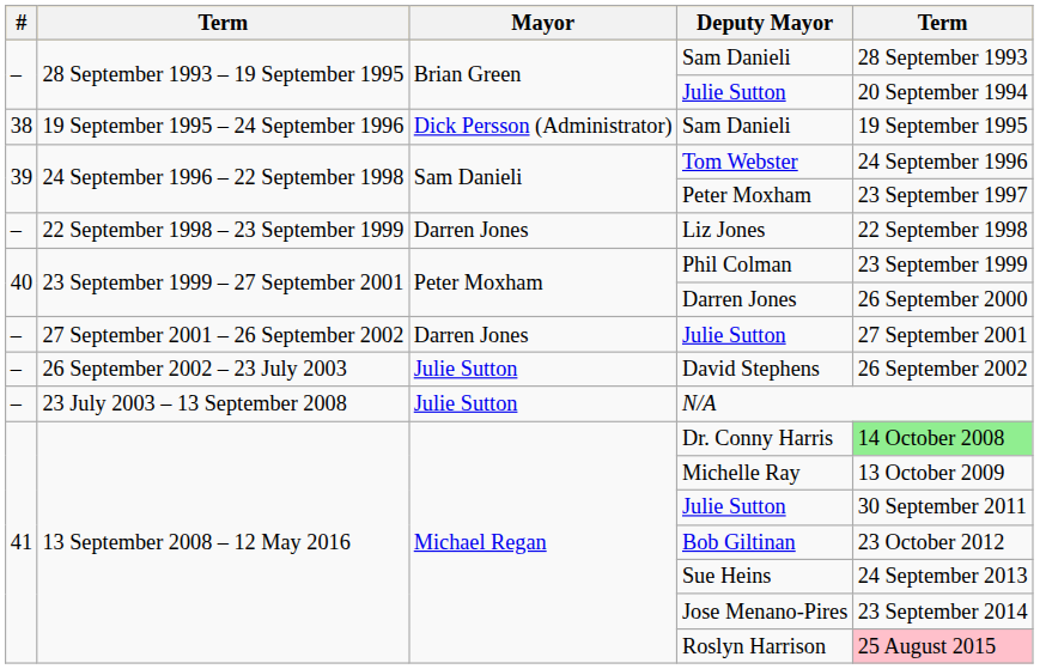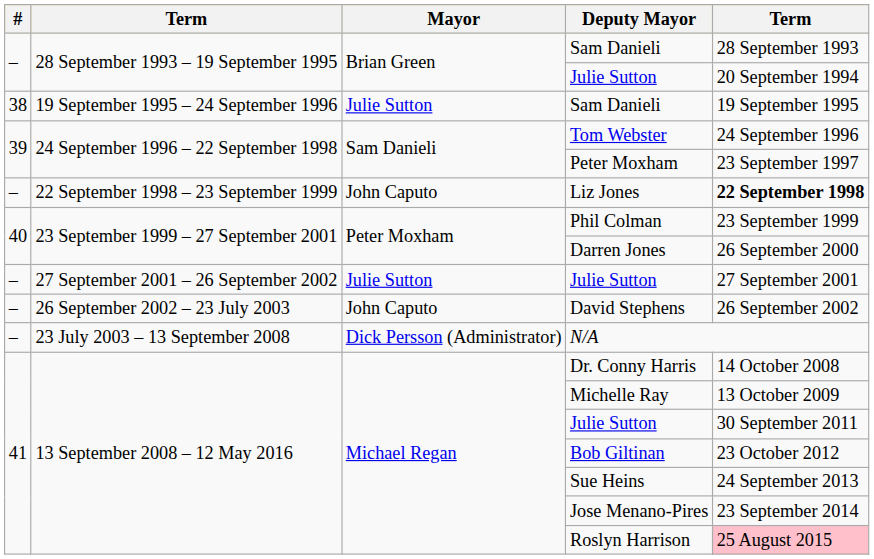 <table class="wikitable">
 <tr bgcolor="#FFCC33">
 <th>#</th>
 <th>Term</th>
 <th>Mayor</th>
 <th>Deputy Mayor</th>
 <th>Term</th>
 </tr>
 <tr>
 <td rowspan="2">–</td>
 <td rowspan="2">28 September 1993 – 19 September 1995</td>
 <td rowspan="2">Brian Green</td>
 <td>Sam Danieli</td>
 <td>28 September 1993</td>
 </tr>
 <tr>
 <td><a href='#'>Julie Sutton</a></td>
 <td>20 September 1994</td>
 </tr>
 <tr>
 <td>38</td>
 <td>19 September 1995 – 24 September 1996</td>
-<td><a href='#'>Dick Persson</a> (Administrator)</td>
+<td><a href='#'>Julie Sutton</a></td>
 <td>Sam Danieli</td>
 <td>19 September 1995</td>
 </tr>
 <tr>
 <td rowspan="2">39</td>
 <td rowspan="2">24 September 1996 – 22 September 1998</td>
 <td rowspan="2">Sam Danieli</td>
 <td><a href='#'>Tom Webster</a></td>
 <td>24 September 1996</td>
 </tr>
 <tr>
 <td>Peter Moxham</td>
 <td>23 September 1997</td>
 </tr>
 <tr>
 <td>–</td>
 <td>22 September 1998 – 23 September 1999</td>
-<td>Darren Jones</td>
+<td>John Caputo</td>
 <td>Liz Jones</td>
-<td>22 September 1998</td>
+<td><strong>22 September 1998</strong></td>
 </tr>
 <tr>
 <td rowspan="2">40</td>
 <td rowspan="2">23 September 1999 – 27 September 2001</td>
 <td rowspan="2">Peter Moxham</td>
 <td>Phil Colman</td>
 <td>23 September 1999</td>
 </tr>
 <tr>
 <td>Darren Jones</td>
 <td>26 September 2000</td>
 </tr>
 <tr>
 <td>–</td>
 <td>27 September 2001 – 26 September 2002</td>
-<td>Darren Jones</td>
+<td><a href='#'>Julie Sutton</a></td>
 <td><a href='#'>Julie Sutton</a></td>
 <td>27 September 2001</td>
 </tr>
 <tr>
 <td>–</td>
 <td>26 September 2002 – 23 July 2003</td>
-<td><a href='#'>Julie Sutton</a></td>
+<td>John Caputo</td>
 <td>David Stephens</td>
 <td>26 September 2002</td>
 </tr>
 <tr>
 <td>–</td>
 <td>23 July 2003 – 13 September 2008</td>
-<td><a href='#'>Julie Sutton</a></td>
+<td><a href='#'>Dick Persson</a> (Administrator)</td>
 <td colspan="2"><em>N/A</em></td>
 </tr>
 <tr>
 <td rowspan="7">41</td>
 <td rowspan="7">13 September 2008 – 12 May 2016</td>
 <td rowspan="7"><a href='#'>Michael Regan</a></td>
 <td>Dr. Conny Harris</td>
-<td style="background: lightgreen;">14 October 2008</td>
+<td>14 October 2008</td>
 </tr>
 <tr>
 <td>Michelle Ray</td>
 <td>13 October 2009</td>
 </tr>
 <tr>
 <td><a href='#'>Julie Sutton</a></td>
 <td>30 September 2011</td>
 </tr>
 <tr>
 <td><a href='#'>Bob Giltinan</a></td>
 <td>23 October 2012</td>
 </tr>
 <tr>
 <td>Sue Heins</td>
 <td>24 September 2013</td>
 </tr>
 <tr>
 <td>Jose Menano-Pires</td>
 <td>23 September 2014</td>
 </tr>
 <tr>
 <td>Roslyn Harrison</td>
 <td style="background: pink;">25 August 2015</td>
 </tr>
 </table>
